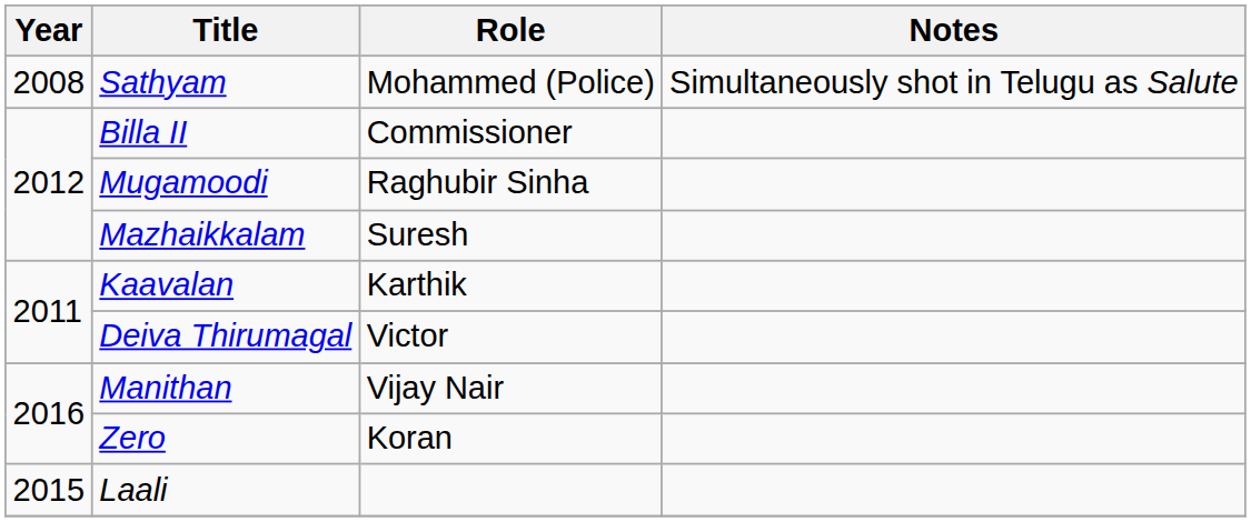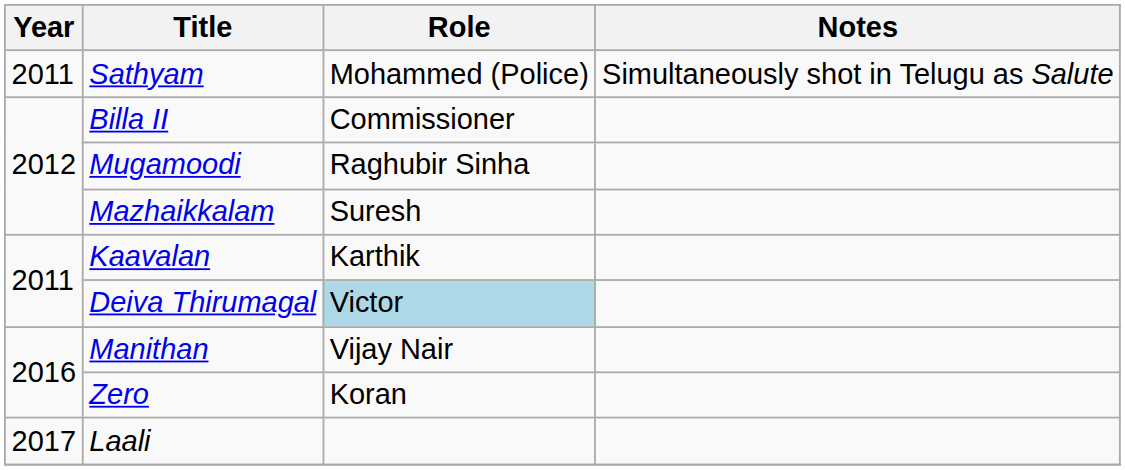 <table class="wikitable sortable">
 <tr>
 <th>Year</th>
 <th>Title</th>
 <th>Role</th>
 <th class="unsortable">Notes</th>
 </tr>
 <tr>
-<td>2008</td>
+<td>2011</td>
 <td><em><a href='#'>Sathyam</a></em></td>
 <td>Mohammed (Police)</td>
 <td>Simultaneously shot in Telugu as <em>Salute</em></td>
 </tr>
 <tr>
 <td rowspan="3">2012</td>
 <td><em><a href='#'>Billa II</a></em></td>
 <td>Commissioner</td>
 <td></td>
 </tr>
 <tr>
 <td><em><a href='#'>Mugamoodi</a></em></td>
 <td>Raghubir Sinha</td>
 <td></td>
 </tr>
 <tr>
 <td><em><a href='#'>Mazhaikkalam</a></em></td>
 <td>Suresh</td>
 <td></td>
 </tr>
 <tr>
 <td rowspan="2">2011</td>
 <td><em><a href='#'>Kaavalan</a></em></td>
 <td>Karthik</td>
 <td></td>
 </tr>
 <tr>
 <td><em><a href='#'>Deiva Thirumagal</a></em></td>
-<td>Victor</td>
+<td style="background: lightblue;">Victor</td>
 <td></td>
 </tr>
 <tr>
 <td rowspan="2">2016</td>
 <td><em><a href='#'>Manithan</a></em></td>
 <td>Vijay Nair</td>
 <td></td>
 </tr>
 <tr>
 <td><em><a href='#'>Zero</a></em></td>
 <td>Koran</td>
 <td></td>
 </tr>
 <tr>
-<td>2015</td>
+<td>2017</td>
 <td><em>Laali</em></td>
 <td></td>
 <td></td>
 </tr>
 <tr>
 </tr>
 </table>
